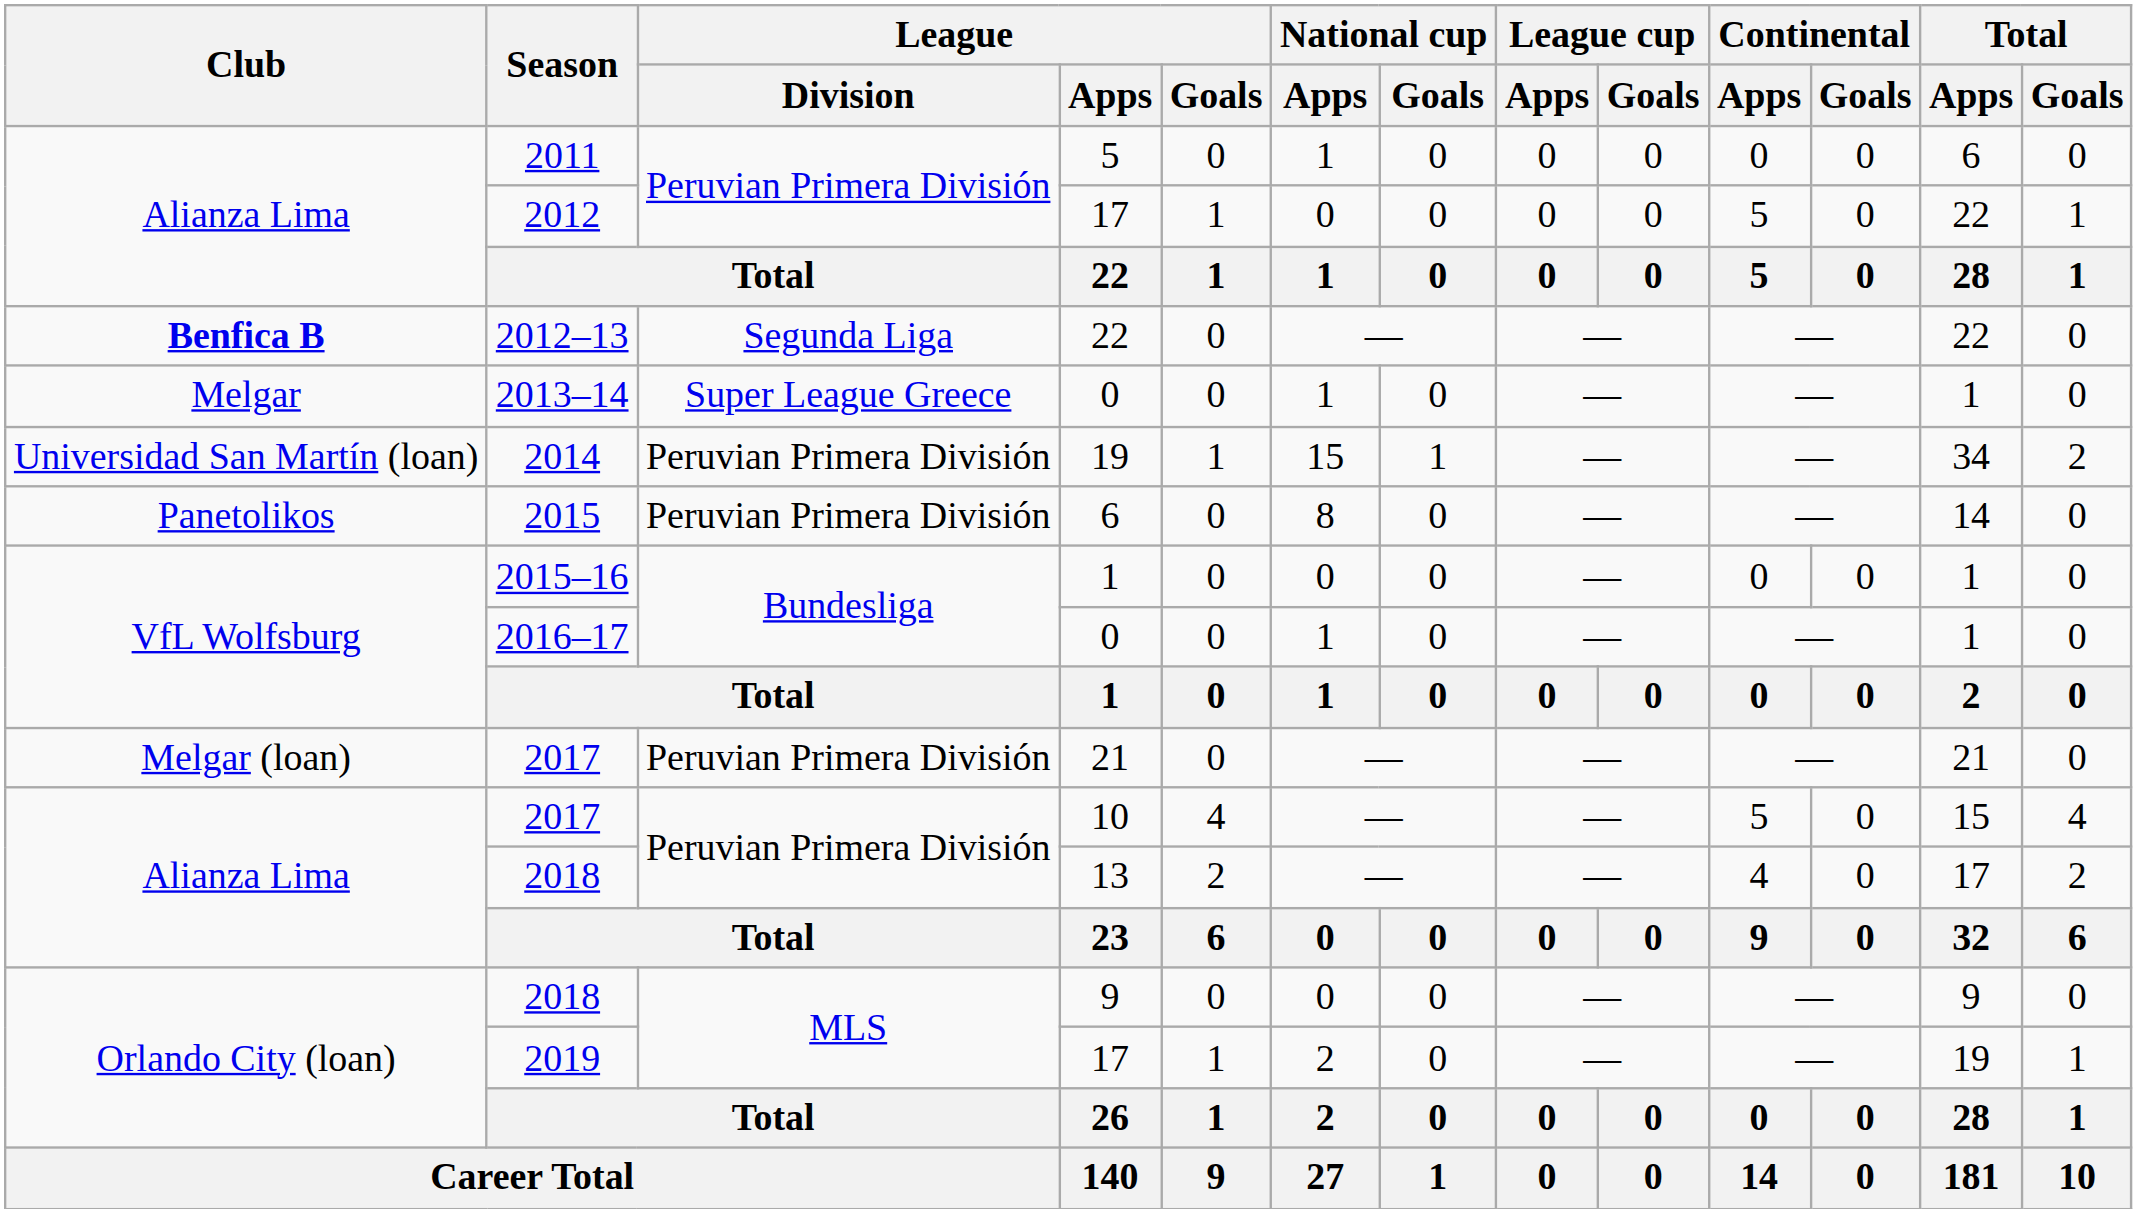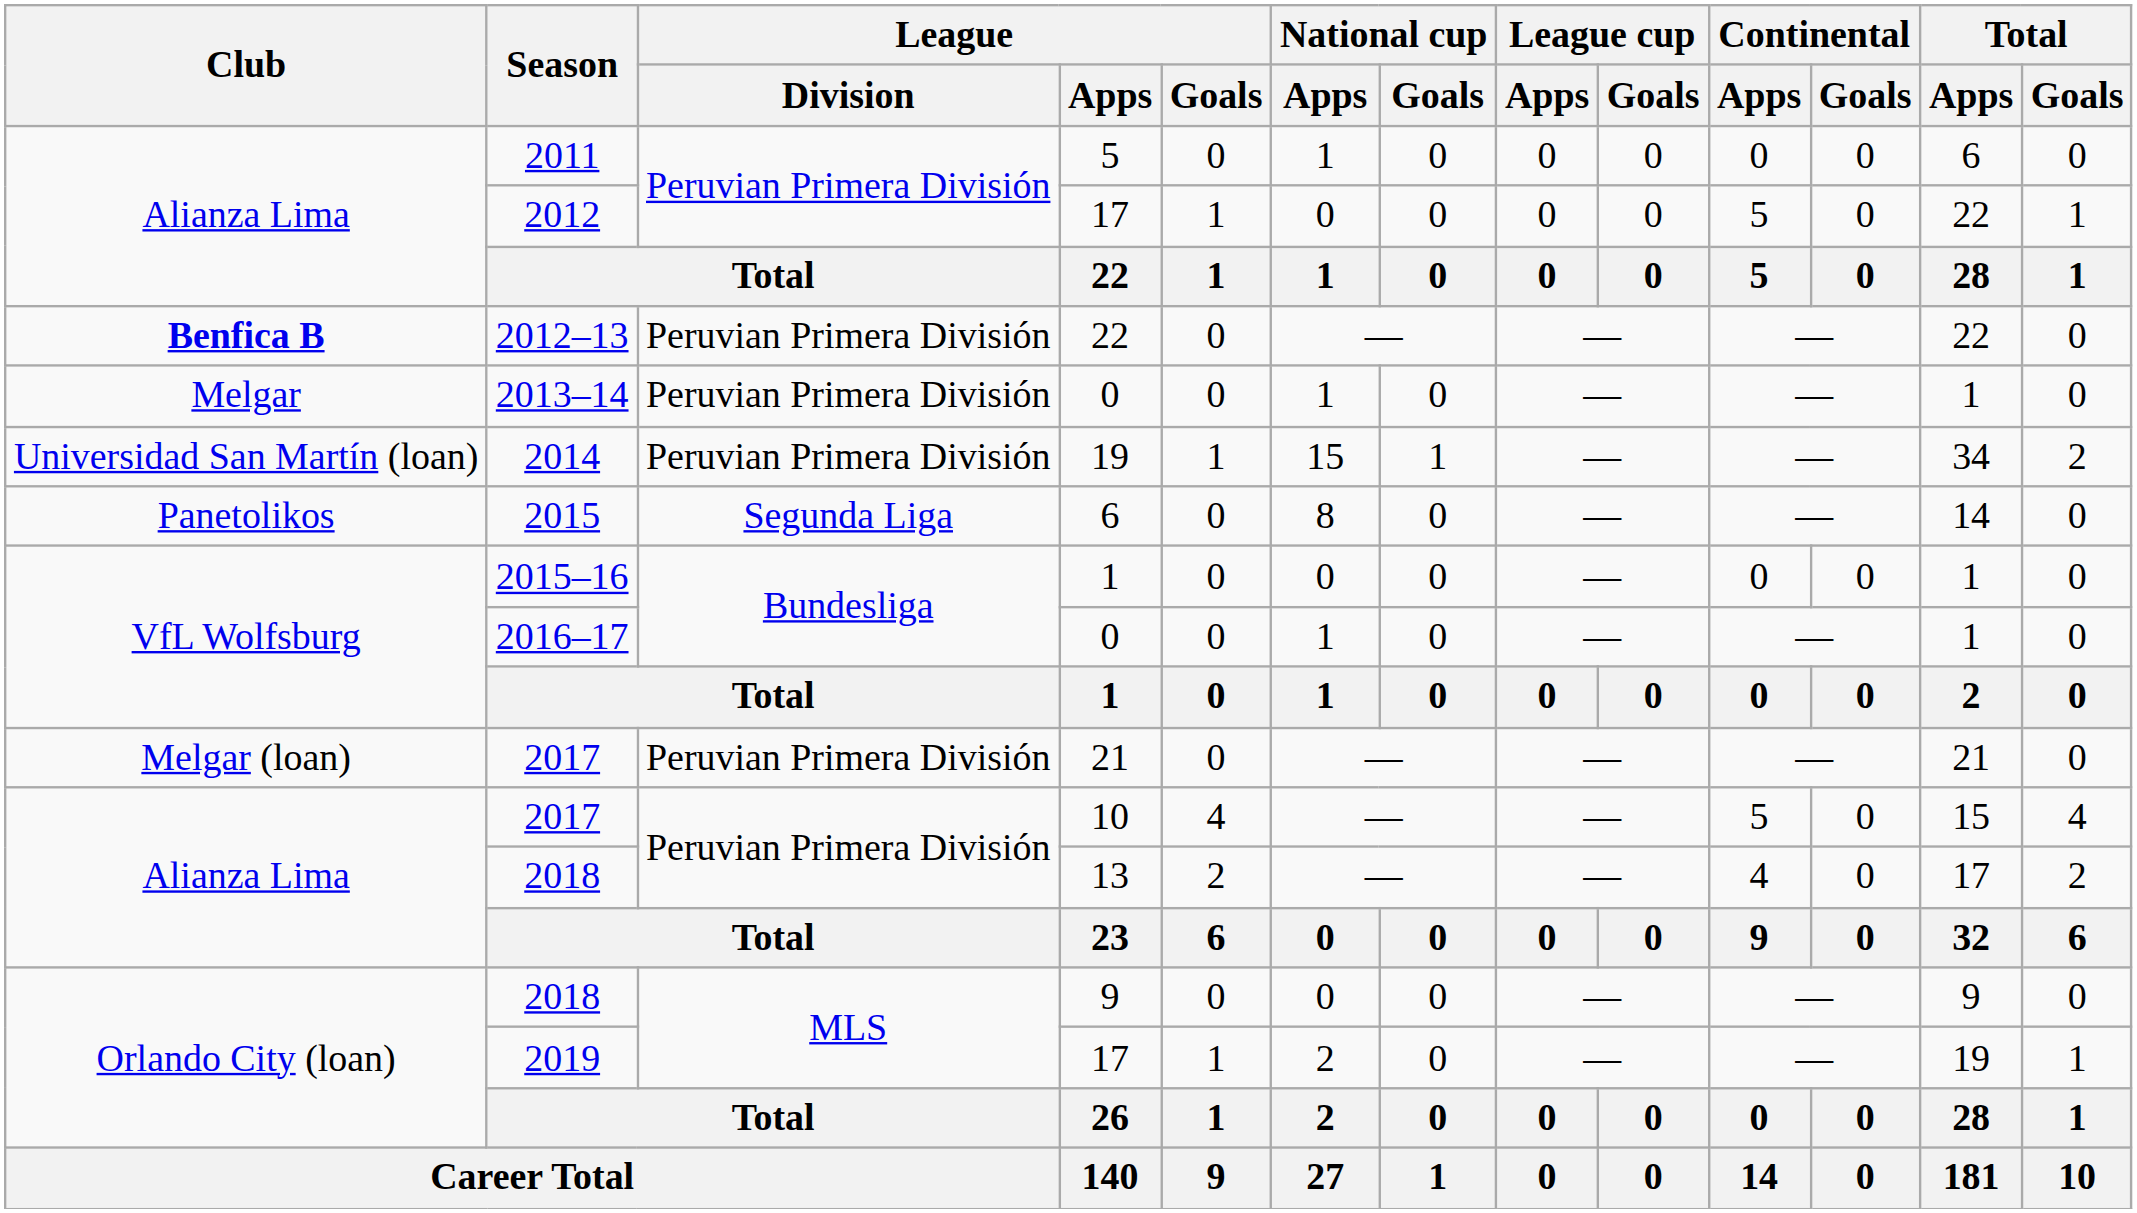 <table class="wikitable" style="text-align:center">
 <tr>
 <th rowspan="2">Club</th>
 <th rowspan="2">Season</th>
 <th colspan="3">League</th>
 <th colspan="2">National cup</th>
 <th colspan="2">League cup</th>
 <th colspan="2">Continental</th>
 <th colspan="2">Total</th>
 </tr>
 <tr>
 <th>Division</th>
 <th>Apps</th>
 <th>Goals</th>
 <th>Apps</th>
 <th>Goals</th>
 <th>Apps</th>
 <th>Goals</th>
 <th>Apps</th>
 <th>Goals</th>
 <th>Apps</th>
 <th>Goals</th>
 </tr>
 <tr>
 <td rowspan="3"><a href='#'>Alianza Lima</a></td>
 <td><a href='#'>2011</a></td>
 <td rowspan="2"><a href='#'>Peruvian Primera División</a></td>
 <td>5</td>
 <td>0</td>
 <td>1</td>
 <td>0</td>
 <td>0</td>
 <td>0</td>
 <td>0</td>
 <td>0</td>
 <td>6</td>
 <td>0</td>
 </tr>
 <tr>
 <td><a href='#'>2012</a></td>
 <td>17</td>
 <td>1</td>
 <td>0</td>
 <td>0</td>
 <td>0</td>
 <td>0</td>
 <td>5</td>
 <td>0</td>
 <td>22</td>
 <td>1</td>
 </tr>
 <tr>
 <th colspan="2">Total</th>
 <th>22</th>
 <th>1</th>
 <th>1</th>
 <th>0</th>
 <th>0</th>
 <th>0</th>
 <th>5</th>
 <th>0</th>
 <th>28</th>
 <th>1</th>
 </tr>
 <tr>
 <td><strong><a href='#'>Benfica B</a></strong></td>
 <td><a href='#'>2012–13</a></td>
-<td><a href='#'>Segunda Liga</a></td>
+<td>Peruvian Primera División</td>
 <td>22</td>
 <td>0</td>
 <td colspan="2">—</td>
 <td colspan="2">—</td>
 <td colspan="2">—</td>
 <td>22</td>
 <td>0</td>
 </tr>
 <tr>
 <td><a href='#'>Melgar</a></td>
 <td><a href='#'>2013–14</a></td>
-<td><a href='#'>Super League Greece</a></td>
+<td>Peruvian Primera División</td>
 <td>0</td>
 <td>0</td>
 <td>1</td>
 <td>0</td>
 <td colspan="2">—</td>
 <td colspan="2">—</td>
 <td>1</td>
 <td>0</td>
 </tr>
 <tr>
 <td><a href='#'>Universidad San Martín</a> (loan)</td>
 <td><a href='#'>2014</a></td>
 <td>Peruvian Primera División</td>
 <td>19</td>
 <td>1</td>
 <td>15</td>
 <td>1</td>
 <td colspan="2">—</td>
 <td colspan="2">—</td>
 <td>34</td>
 <td>2</td>
 </tr>
 <tr>
 <td><a href='#'>Panetolikos</a></td>
 <td><a href='#'>2015</a></td>
-<td>Peruvian Primera División</td>
+<td><a href='#'>Segunda Liga</a></td>
 <td>6</td>
 <td>0</td>
 <td>8</td>
 <td>0</td>
 <td colspan="2">—</td>
 <td colspan="2">—</td>
 <td>14</td>
 <td>0</td>
 </tr>
 <tr>
 <td rowspan="3"><a href='#'>VfL Wolfsburg</a></td>
 <td><a href='#'>2015–16</a></td>
 <td rowspan="2"><a href='#'>Bundesliga</a></td>
 <td>1</td>
 <td>0</td>
 <td>0</td>
 <td>0</td>
 <td colspan="2">—</td>
 <td>0</td>
 <td>0</td>
 <td>1</td>
 <td>0</td>
 </tr>
 <tr>
 <td><a href='#'>2016–17</a></td>
 <td>0</td>
 <td>0</td>
 <td>1</td>
 <td>0</td>
 <td colspan="2">—</td>
 <td colspan="2">—</td>
 <td>1</td>
 <td>0</td>
 </tr>
 <tr>
 <th colspan="2">Total</th>
 <th>1</th>
 <th>0</th>
 <th>1</th>
 <th>0</th>
 <th>0</th>
 <th>0</th>
 <th>0</th>
 <th>0</th>
 <th>2</th>
 <th>0</th>
 </tr>
 <tr>
 <td><a href='#'>Melgar</a> (loan)</td>
 <td><a href='#'>2017</a></td>
 <td>Peruvian Primera División</td>
 <td>21</td>
 <td>0</td>
 <td colspan="2">—</td>
 <td colspan="2">—</td>
 <td colspan="2">—</td>
 <td>21</td>
 <td>0</td>
 </tr>
 <tr>
 <td rowspan="3"><a href='#'>Alianza Lima</a></td>
 <td><a href='#'>2017</a></td>
 <td rowspan="2">Peruvian Primera División</td>
 <td>10</td>
 <td>4</td>
 <td colspan="2">—</td>
 <td colspan="2">—</td>
 <td>5</td>
 <td>0</td>
 <td>15</td>
 <td>4</td>
 </tr>
 <tr>
 <td><a href='#'>2018</a></td>
 <td>13</td>
 <td>2</td>
 <td colspan="2">—</td>
 <td colspan="2">—</td>
 <td>4</td>
 <td>0</td>
 <td>17</td>
 <td>2</td>
 </tr>
 <tr>
 <th colspan="2">Total</th>
 <th>23</th>
 <th>6</th>
 <th>0</th>
 <th>0</th>
 <th>0</th>
 <th>0</th>
 <th>9</th>
 <th>0</th>
 <th>32</th>
 <th>6</th>
 </tr>
 <tr>
 <td rowspan="3"><a href='#'>Orlando City</a> (loan)</td>
 <td><a href='#'>2018</a></td>
 <td rowspan="2"><a href='#'>MLS</a></td>
 <td>9</td>
 <td>0</td>
 <td>0</td>
 <td>0</td>
 <td colspan="2">—</td>
 <td colspan="2">—</td>
 <td>9</td>
 <td>0</td>
 </tr>
 <tr>
 <td><a href='#'>2019</a></td>
 <td>17</td>
 <td>1</td>
 <td>2</td>
 <td>0</td>
 <td colspan="2">—</td>
 <td colspan="2">—</td>
 <td>19</td>
 <td>1</td>
 </tr>
 <tr>
 <th colspan="2">Total</th>
 <th>26</th>
 <th>1</th>
 <th>2</th>
 <th>0</th>
 <th>0</th>
 <th>0</th>
 <th>0</th>
 <th>0</th>
 <th>28</th>
 <th>1</th>
 </tr>
 <tr>
 <th colspan="3">Career Total</th>
 <th>140</th>
 <th>9</th>
 <th>27</th>
 <th>1</th>
 <th>0</th>
 <th>0</th>
 <th>14</th>
 <th>0</th>
 <th>181</th>
 <th>10</th>
 </tr>
 </table>
